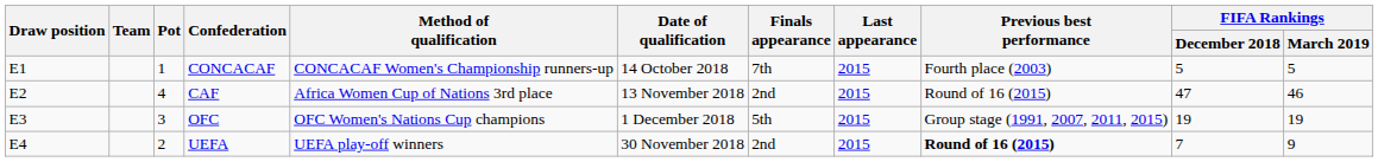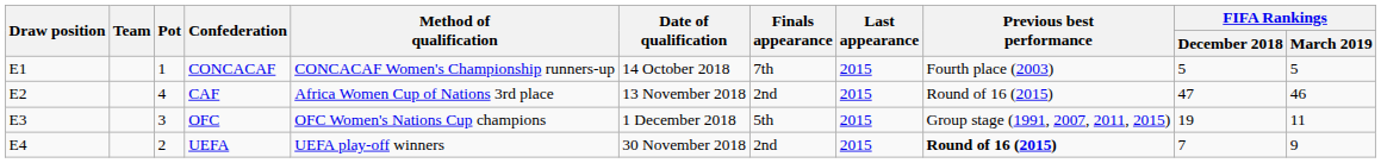 <table class="wikitable sortable">
 <tr>
 <th rowspan=2>Draw position</th>
 <th rowspan=2>Team</th>
 <th rowspan=2>Pot</th>
 <th rowspan=2>Confederation</th>
 <th rowspan=2>Method of<br>qualification</th>
 <th rowspan=2>Date of<br>qualification</th>
 <th rowspan=2 data-sort-type="number">Finals<br>appearance</th>
 <th rowspan=2>Last<br>appearance</th>
 <th rowspan=2>Previous best<br>performance</th>
 <th colspan=2><a href='#'>FIFA Rankings</a></th>
 </tr>
 <tr>
 <th>December 2018</th>
 <th>March 2019</th>
 </tr>
 <tr>
 <td>E1</td>
 <td style=white-space:nowrap></td>
 <td>1</td>
 <td><a href='#'>CONCACAF</a></td>
 <td><a href='#'>CONCACAF Women's Championship</a> runners-up</td>
 <td>14 October 2018</td>
 <td>7th</td>
 <td><a href='#'>2015</a></td>
 <td data-sort-value="4">Fourth place (<a href='#'>2003</a>)</td>
 <td>5</td>
 <td>5</td>
 </tr>
 <tr>
 <td>E2</td>
 <td style=white-space:nowrap></td>
 <td>4</td>
 <td><a href='#'>CAF</a></td>
 <td><a href='#'>Africa Women Cup of Nations</a> 3rd place</td>
 <td>13 November 2018</td>
 <td>2nd</td>
 <td><a href='#'>2015</a></td>
 <td data-sort-value="9">Round of 16 (<a href='#'>2015</a>)</td>
 <td>47</td>
 <td>46</td>
 </tr>
 <tr>
 <td>E3</td>
 <td style=white-space:nowrap></td>
 <td>3</td>
 <td><a href='#'>OFC</a></td>
 <td><a href='#'>OFC Women's Nations Cup</a> champions</td>
 <td>1 December 2018</td>
 <td>5th</td>
 <td><a href='#'>2015</a></td>
 <td data-sort-value="17">Group stage (<a href='#'>1991</a>, <a href='#'>2007</a>, <a href='#'>2011</a>, <a href='#'>2015</a>)</td>
 <td>19</td>
-<td>19</td>
+<td>11</td>
 </tr>
 <tr>
 <td>E4</td>
 <td style=white-space:nowrap></td>
 <td>2</td>
 <td><a href='#'>UEFA</a></td>
 <td><a href='#'>UEFA play-off</a> winners</td>
 <td>30 November 2018</td>
 <td>2nd</td>
 <td><a href='#'>2015</a></td>
 <td data-sort-value="9"><strong>Round of 16 (<a href='#'>2015</a>)</strong></td>
 <td>7</td>
 <td>9</td>
 </tr>
 </table>
